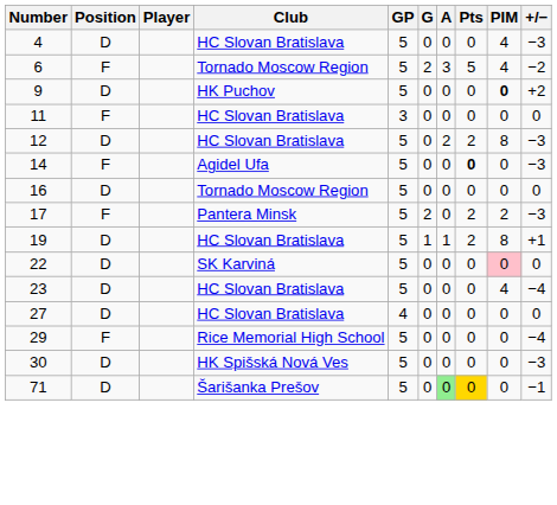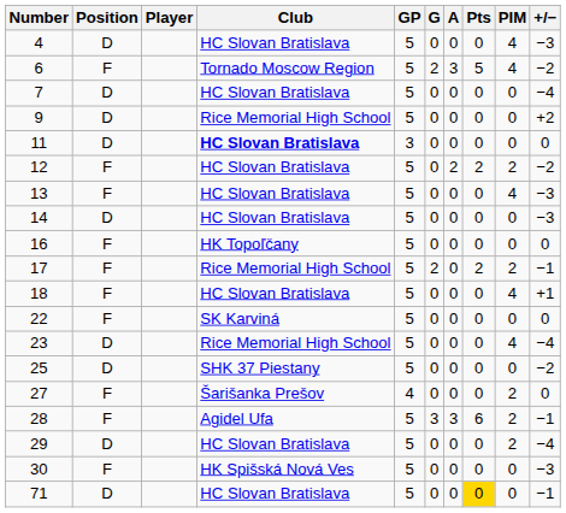 <table class="wikitable sortable" style="text-align: center;">
 <tr>
 <th>Number</th>
 <th>Position</th>
 <th>Player</th>
 <th>Club</th>
 <th>GP</th>
 <th>G</th>
 <th>A</th>
 <th>Pts</th>
 <th>PIM</th>
 <th>+/−</th>
 </tr>
 <tr>
 <td>4</td>
 <td>D</td>
 <td align=left></td>
 <td align=left> <a href='#'>HC Slovan Bratislava</a></td>
 <td>5</td>
 <td>0</td>
 <td>0</td>
 <td>0</td>
 <td>4</td>
 <td>−3</td>
 </tr>
 <tr>
 <td>6</td>
 <td>F</td>
 <td align=left></td>
 <td align=left> <a href='#'>Tornado Moscow Region</a></td>
 <td>5</td>
 <td>2</td>
 <td>3</td>
 <td>5</td>
 <td>4</td>
 <td>−2</td>
 </tr>
 <tr>
-<td>9</td>
+<td>7</td>
 <td>D</td>
 <td align=left></td>
-<td align=left> <a href='#'>HK Puchov</a></td>
+<td align=left> <a href='#'>HC Slovan Bratislava</a></td>
 <td>5</td>
 <td>0</td>
 <td>0</td>
 <td>0</td>
-<td><strong>0</strong></td>
+<td>0</td>
+<td>−4</td>
+</tr>
+<tr>
+<td>9</td>
+<td>D</td>
+<td align=left></td>
+<td align=left> <a href='#'>Rice Memorial High School</a></td>
+<td>5</td>
+<td>0</td>
+<td>0</td>
+<td>0</td>
+<td>0</td>
 <td>+2</td>
 </tr>
 <tr>
 <td>11</td>
-<td>F</td>
+<td>D</td>
 <td align=left></td>
-<td align=left> <a href='#'>HC Slovan Bratislava</a></td>
+<td align=left><strong> <a href='#'>HC Slovan Bratislava</a></strong></td>
 <td>3</td>
 <td>0</td>
 <td>0</td>
 <td>0</td>
 <td>0</td>
 <td>0</td>
 </tr>
 <tr>
 <td>12</td>
-<td>D</td>
+<td>F</td>
 <td align=left></td>
 <td align=left> <a href='#'>HC Slovan Bratislava</a></td>
 <td>5</td>
 <td>0</td>
 <td>2</td>
 <td>2</td>
-<td>8</td>
+<td>2</td>
+<td>−2</td>
+</tr>
+<tr>
+<td>13</td>
+<td>F</td>
+<td align=left></td>
+<td align=left> <a href='#'>HC Slovan Bratislava</a></td>
+<td>5</td>
+<td>0</td>
+<td>0</td>
+<td>0</td>
+<td>4</td>
 <td>−3</td>
 </tr>
 <tr>
 <td>14</td>
-<td>F</td>
+<td>D</td>
 <td align=left></td>
-<td align=left> <a href='#'>Agidel Ufa</a></td>
+<td align=left> <a href='#'>HC Slovan Bratislava</a></td>
 <td>5</td>
 <td>0</td>
 <td>0</td>
-<td><strong>0</strong></td>
+<td>0</td>
 <td>0</td>
 <td>−3</td>
 </tr>
 <tr>
 <td>16</td>
-<td>D</td>
+<td>F</td>
 <td align=left></td>
-<td align=left> <a href='#'>Tornado Moscow Region</a></td>
+<td align=left> <a href='#'>HK Topoľčany</a></td>
 <td>5</td>
 <td>0</td>
 <td>0</td>
 <td>0</td>
 <td>0</td>
 <td>0</td>
 </tr>
 <tr>
 <td>17</td>
 <td>F</td>
 <td align=left></td>
-<td align=left> <a href='#'>Pantera Minsk</a></td>
+<td align=left> <a href='#'>Rice Memorial High School</a></td>
 <td>5</td>
 <td>2</td>
 <td>0</td>
 <td>2</td>
 <td>2</td>
-<td>−3</td>
+<td>−1</td>
 </tr>
 <tr>
-<td>19</td>
-<td>D</td>
+<td>18</td>
+<td>F</td>
 <td align=left></td>
 <td align=left> <a href='#'>HC Slovan Bratislava</a></td>
 <td>5</td>
-<td>1</td>
-<td>1</td>
-<td>2</td>
-<td>8</td>
+<td>0</td>
+<td>0</td>
+<td>0</td>
+<td>4</td>
 <td>+1</td>
 </tr>
 <tr>
 <td>22</td>
-<td>D</td>
+<td>F</td>
 <td align=left></td>
 <td align=left> <a href='#'>SK Karviná</a></td>
 <td>5</td>
 <td>0</td>
 <td>0</td>
 <td>0</td>
-<td style="background: pink;">0</td>
+<td>0</td>
 <td>0</td>
 </tr>
 <tr>
 <td>23</td>
 <td>D</td>
 <td align=left></td>
-<td align=left> <a href='#'>HC Slovan Bratislava</a></td>
+<td align=left> <a href='#'>Rice Memorial High School</a></td>
 <td>5</td>
 <td>0</td>
 <td>0</td>
 <td>0</td>
 <td>4</td>
 <td>−4</td>
 </tr>
 <tr>
-<td>27</td>
+<td>25</td>
 <td>D</td>
 <td align=left></td>
-<td align=left> <a href='#'>HC Slovan Bratislava</a></td>
-<td>4</td>
-<td>0</td>
-<td>0</td>
-<td>0</td>
-<td>0</td>
-<td>0</td>
-</tr>
-<tr>
-<td>29</td>
-<td>F</td>
-<td align=left></td>
-<td align=left> <a href='#'>Rice Memorial High School</a></td>
+<td align=left> <a href='#'>SHK 37 Piestany</a></td>
 <td>5</td>
 <td>0</td>
 <td>0</td>
 <td>0</td>
 <td>0</td>
+<td>−2</td>
+</tr>
+<tr>
+<td>27</td>
+<td>F</td>
+<td align=left></td>
+<td align=left> <a href='#'>Šarišanka Prešov</a></td>
+<td>4</td>
+<td>0</td>
+<td>0</td>
+<td>0</td>
+<td>2</td>
+<td>0</td>
+</tr>
+<tr>
+<td>28</td>
+<td>F</td>
+<td align=left></td>
+<td align=left> <a href='#'>Agidel Ufa</a></td>
+<td>5</td>
+<td>3</td>
+<td>3</td>
+<td>6</td>
+<td>2</td>
+<td>−1</td>
+</tr>
+<tr>
+<td>29</td>
+<td>D</td>
+<td align=left></td>
+<td align=left> <a href='#'>HC Slovan Bratislava</a></td>
+<td>5</td>
+<td>0</td>
+<td>0</td>
+<td>0</td>
+<td>2</td>
 <td>−4</td>
 </tr>
 <tr>
 <td>30</td>
-<td>D</td>
+<td>F</td>
 <td align=left></td>
 <td align=left> <a href='#'>HK Spišská Nová Ves</a></td>
 <td>5</td>
 <td>0</td>
 <td>0</td>
 <td>0</td>
 <td>0</td>
 <td>−3</td>
 </tr>
 <tr>
 <td>71</td>
 <td>D</td>
 <td align=left></td>
-<td align=left> <a href='#'>Šarišanka Prešov</a></td>
+<td align=left> <a href='#'>HC Slovan Bratislava</a></td>
 <td>5</td>
 <td>0</td>
-<td style="background: lightgreen;">0</td>
+<td>0</td>
 <td style="background: gold;">0</td>
 <td>0</td>
 <td>−1</td>
 </tr>
 </table>
